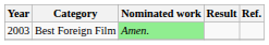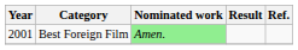 <table class="wikitable sortable">
 <tr>
 <th>Year</th>
 <th>Category</th>
 <th>Nominated work</th>
 <th>Result</th>
 <th>Ref.</th>
 </tr>
 <tr>
-<td>2003</td>
+<td>2001</td>
 <td>Best Foreign Film</td>
 <td style="background: lightgreen;"><em>Amen.</em></td>
 <td></td>
 <td></td>
 </tr>
 <tr>
 </tr>
 </table>
